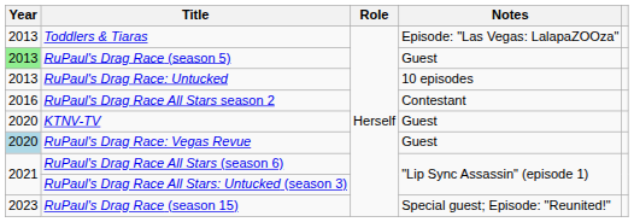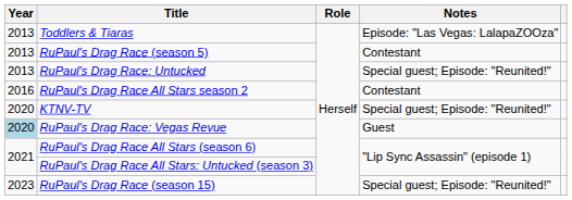 <table class="wikitable">
 <tr>
 <th>Year</th>
 <th>Title</th>
 <th>Role</th>
 <th>Notes</th>
 <th style="text-align: center;" class="unsortable"></th>
 </tr>
 <tr>
 <td>2013</td>
 <td><em><a href='#'>Toddlers & Tiaras</a></em></td>
 <td rowspan="11">Herself</td>
 <td>Episode: "Las Vegas: LalapaZOOza"</td>
 <td></td>
 </tr>
 <tr>
-<td style="background: lightgreen;">2013</td>
+<td>2013</td>
 <td><a href='#'><em>RuPaul's Drag Race</em> (season 5)</a></td>
-<td>Guest</td>
+<td>Contestant</td>
 <td></td>
 </tr>
 <tr>
 <td>2013</td>
 <td><em><a href='#'>RuPaul's Drag Race: Untucked</a></em></td>
-<td>10 episodes</td>
+<td>Special guest; Episode: "Reunited!"</td>
 <td></td>
 </tr>
 <tr>
 <td>2016</td>
 <td><a href='#'><em>RuPaul's Drag Race All Stars</em> season 2</a></td>
 <td>Contestant</td>
 <td></td>
 </tr>
 <tr>
 <td>2020</td>
 <td><em><a href='#'>KTNV-TV</a></em></td>
-<td>Guest</td>
+<td>Special guest; Episode: "Reunited!"</td>
 <td style="text-align: center;"></td>
 </tr>
 <tr>
 <td style="background: lightblue;">2020</td>
 <td><em><a href='#'>RuPaul's Drag Race: Vegas Revue</a></em></td>
 <td>Guest</td>
 <td style="text-align: center;"></td>
 </tr>
 <tr>
 <td rowspan="2">2021</td>
 <td><a href='#'><em>RuPaul's Drag Race All Stars</em> (season 6)</a></td>
 <td rowspan="2">"Lip Sync Assassin" (episode 1)</td>
 <td rowspan="2" style="text-align: center;"></td>
 </tr>
 <tr>
 <td scope="row"><a href='#'><em>RuPaul's Drag Race All Stars: Untucked</em> (season 3)</a></td>
 </tr>
 <tr>
 <td>2023</td>
 <td><a href='#'><em>RuPaul's Drag Race</em> (season 15)</a></td>
 <td>Special guest; Episode: "Reunited!"</td>
 <td></td>
 </tr>
 </table>
